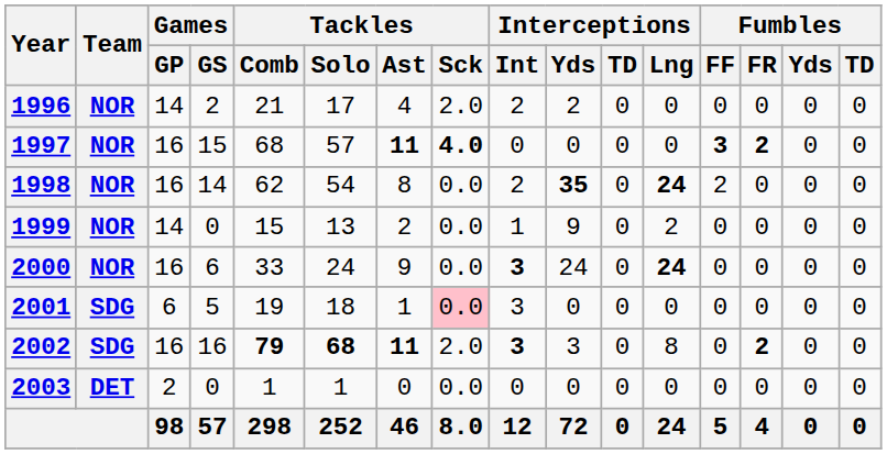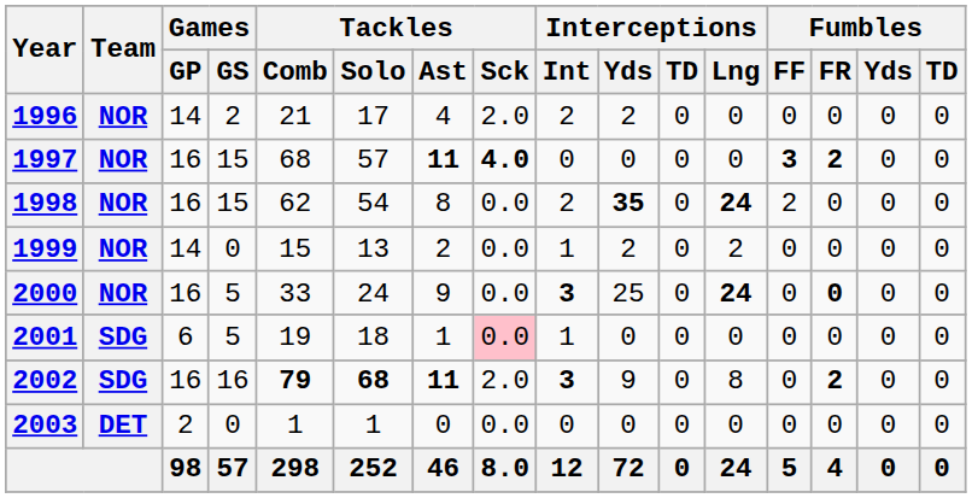 <table class="wikitable" style="text-align:center">
 <tr>
 <th rowspan="2">Year</th>
 <th rowspan="2">Team</th>
 <th colspan="2">Games</th>
 <th colspan="4">Tackles</th>
 <th colspan="4">Interceptions</th>
 <th colspan="4">Fumbles</th>
 </tr>
 <tr>
 <th>GP</th>
 <th>GS</th>
 <th>Comb</th>
 <th>Solo</th>
 <th>Ast</th>
 <th>Sck</th>
 <th>Int</th>
 <th>Yds</th>
 <th>TD</th>
 <th>Lng</th>
 <th>FF</th>
 <th>FR</th>
 <th>Yds</th>
 <th>TD</th>
 </tr>
 <tr>
 <th><a href='#'>1996</a></th>
 <th><a href='#'>NOR</a></th>
 <td>14</td>
 <td>2</td>
 <td>21</td>
 <td>17</td>
 <td>4</td>
 <td>2.0</td>
 <td>2</td>
 <td>2</td>
 <td>0</td>
 <td>0</td>
 <td>0</td>
 <td>0</td>
 <td>0</td>
 <td>0</td>
 </tr>
 <tr>
 <th><a href='#'>1997</a></th>
 <th><a href='#'>NOR</a></th>
 <td>16</td>
 <td>15</td>
 <td>68</td>
 <td>57</td>
 <td><strong>11</strong></td>
 <td><strong>4.0</strong></td>
 <td>0</td>
 <td>0</td>
 <td>0</td>
 <td>0</td>
 <td><strong>3</strong></td>
 <td><strong>2</strong></td>
 <td>0</td>
 <td>0</td>
 </tr>
 <tr>
 <th><a href='#'>1998</a></th>
 <th><a href='#'>NOR</a></th>
 <td>16</td>
-<td>14</td>
+<td>15</td>
 <td>62</td>
 <td>54</td>
 <td>8</td>
 <td>0.0</td>
 <td>2</td>
 <td><strong>35</strong></td>
 <td>0</td>
 <td><strong>24</strong></td>
 <td>2</td>
 <td>0</td>
 <td>0</td>
 <td>0</td>
 </tr>
 <tr>
 <th><a href='#'>1999</a></th>
 <th><a href='#'>NOR</a></th>
 <td>14</td>
 <td>0</td>
 <td>15</td>
 <td>13</td>
 <td>2</td>
 <td>0.0</td>
 <td>1</td>
-<td>9</td>
+<td>2</td>
 <td>0</td>
 <td>2</td>
 <td>0</td>
 <td>0</td>
 <td>0</td>
 <td>0</td>
 </tr>
 <tr>
 <th><a href='#'>2000</a></th>
 <th><a href='#'>NOR</a></th>
 <td>16</td>
-<td>6</td>
+<td>5</td>
 <td>33</td>
 <td>24</td>
 <td>9</td>
 <td>0.0</td>
 <td><strong>3</strong></td>
-<td>24</td>
+<td>25</td>
 <td>0</td>
 <td><strong>24</strong></td>
 <td>0</td>
-<td>0</td>
+<td><strong>0</strong></td>
 <td>0</td>
 <td>0</td>
 </tr>
 <tr>
 <th><a href='#'>2001</a></th>
 <th><a href='#'>SDG</a></th>
 <td>6</td>
 <td>5</td>
 <td>19</td>
 <td>18</td>
 <td>1</td>
 <td style="background: pink;">0.0</td>
-<td>3</td>
+<td>1</td>
 <td>0</td>
 <td>0</td>
 <td>0</td>
 <td>0</td>
 <td>0</td>
 <td>0</td>
 <td>0</td>
 </tr>
 <tr>
 <th><a href='#'>2002</a></th>
 <th><a href='#'>SDG</a></th>
 <td>16</td>
 <td>16</td>
 <td><strong>79</strong></td>
 <td><strong>68</strong></td>
 <td><strong>11</strong></td>
 <td>2.0</td>
 <td><strong>3</strong></td>
-<td>3</td>
+<td>9</td>
 <td>0</td>
 <td>8</td>
 <td>0</td>
 <td><strong>2</strong></td>
 <td>0</td>
 <td>0</td>
 </tr>
 <tr>
 <th><a href='#'>2003</a></th>
 <th><a href='#'>DET</a></th>
 <td>2</td>
 <td>0</td>
 <td>1</td>
 <td>1</td>
 <td>0</td>
 <td>0.0</td>
 <td>0</td>
 <td>0</td>
 <td>0</td>
 <td>0</td>
 <td>0</td>
 <td>0</td>
 <td>0</td>
 <td>0</td>
 </tr>
 <tr>
 <th colspan="2"></th>
 <th>98</th>
 <th>57</th>
 <th>298</th>
 <th>252</th>
 <th>46</th>
 <th>8.0</th>
 <th>12</th>
 <th>72</th>
 <th>0</th>
 <th>24</th>
 <th>5</th>
 <th>4</th>
 <th>0</th>
 <th>0</th>
 </tr>
 </table>
